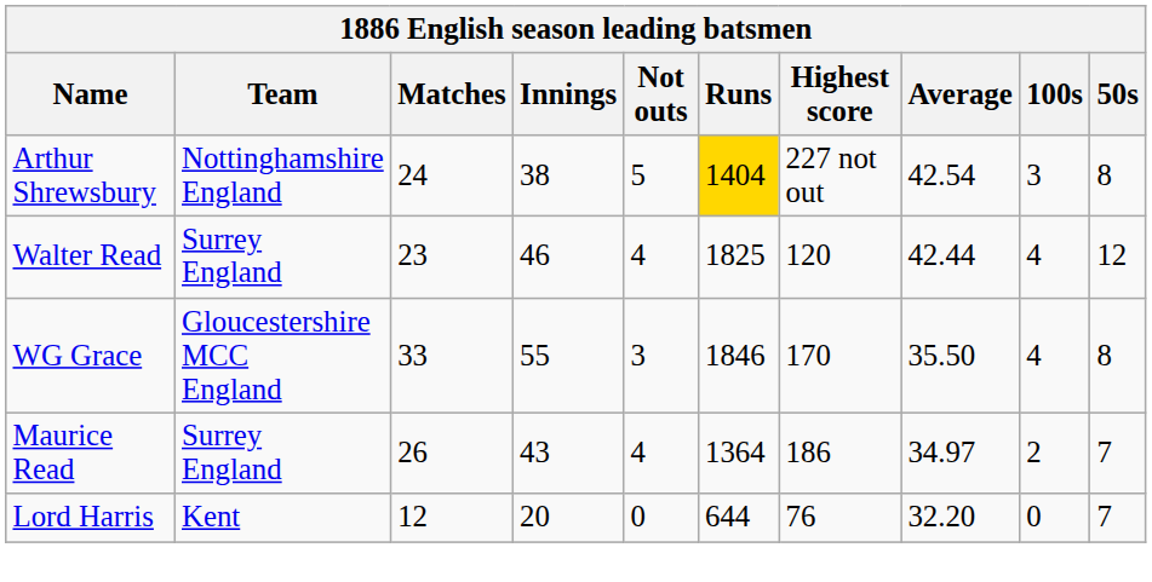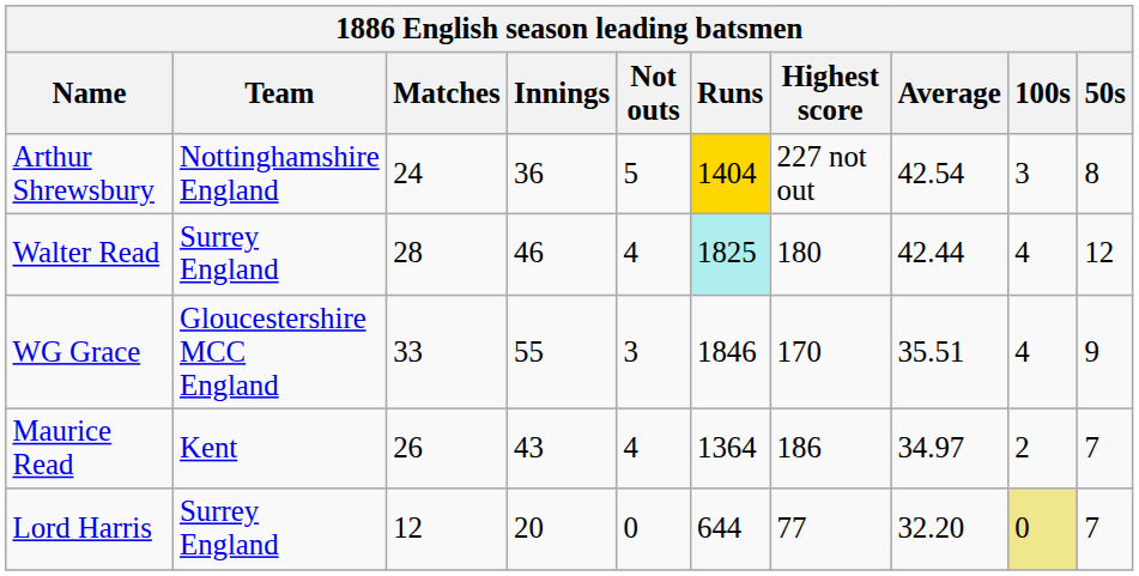 <table class="wikitable">
 <tr>
 <th bgcolor="#efefef" colspan="10">1886 English season leading batsmen</th>
 </tr>
 <tr bgcolor="#efefef">
 <th>Name</th>
 <th>Team</th>
 <th>Matches</th>
 <th>Innings</th>
 <th>Not outs</th>
 <th>Runs</th>
 <th>Highest score</th>
 <th>Average</th>
 <th>100s</th>
 <th>50s</th>
 </tr>
 <tr>
 <td><a href='#'>Arthur Shrewsbury</a></td>
 <td><a href='#'>Nottinghamshire</a><br><a href='#'>England</a></td>
 <td>24</td>
-<td>38</td>
+<td>36</td>
 <td>5</td>
 <td style="background: gold;">1404</td>
 <td>227 not out</td>
 <td>42.54</td>
 <td>3</td>
 <td>8</td>
 </tr>
 <tr>
 <td><a href='#'>Walter Read</a></td>
 <td><a href='#'>Surrey</a><br><a href='#'>England</a></td>
-<td>23</td>
+<td>28</td>
 <td>46</td>
 <td>4</td>
-<td>1825</td>
-<td>120</td>
+<td style="background: paleturquoise;">1825</td>
+<td>180</td>
 <td>42.44</td>
 <td>4</td>
 <td>12</td>
 </tr>
 <tr>
 <td><a href='#'>WG Grace</a></td>
 <td><a href='#'>Gloucestershire</a><br><a href='#'>MCC</a><br><a href='#'>England</a></td>
 <td>33</td>
 <td>55</td>
 <td>3</td>
 <td>1846</td>
 <td>170</td>
-<td>35.50</td>
+<td>35.51</td>
 <td>4</td>
-<td>8</td>
+<td>9</td>
 </tr>
 <tr>
 <td><a href='#'>Maurice Read</a></td>
-<td><a href='#'>Surrey</a><br><a href='#'>England</a></td>
+<td><a href='#'>Kent</a></td>
 <td>26</td>
 <td>43</td>
 <td>4</td>
 <td>1364</td>
 <td>186</td>
 <td>34.97</td>
 <td>2</td>
 <td>7</td>
 </tr>
 <tr>
 <td><a href='#'>Lord Harris</a></td>
-<td><a href='#'>Kent</a></td>
+<td><a href='#'>Surrey</a><br><a href='#'>England</a></td>
 <td>12</td>
 <td>20</td>
 <td>0</td>
 <td>644</td>
-<td>76</td>
+<td>77</td>
 <td>32.20</td>
-<td>0</td>
+<td style="background: khaki;">0</td>
 <td>7</td>
 </tr>
 </table>
